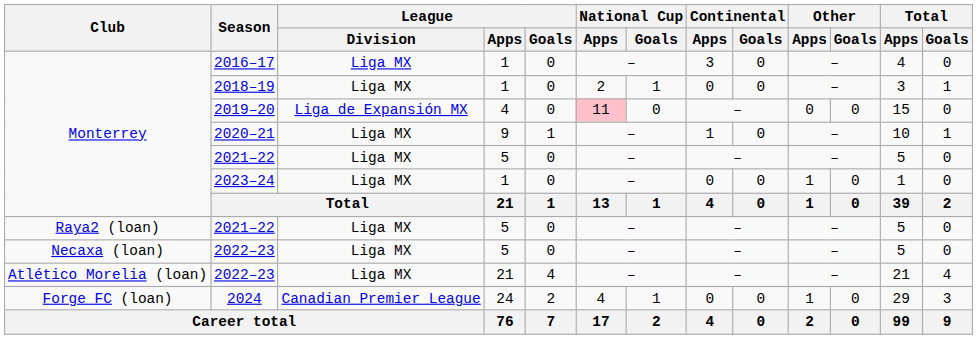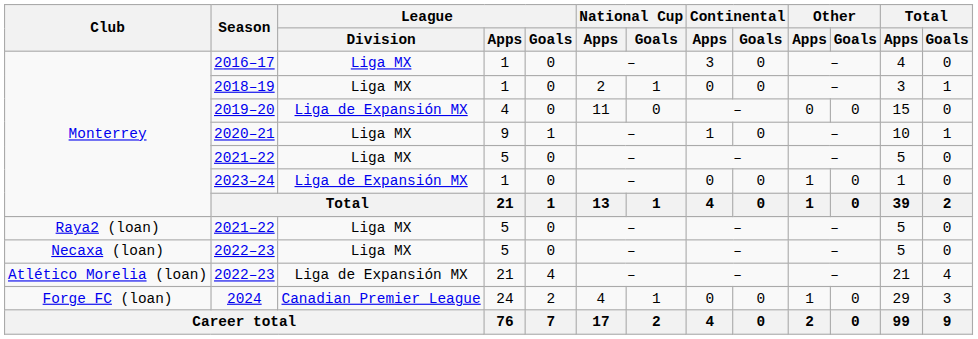 <table class="wikitable" style="text-align: center">
 <tr>
 <th rowspan="2">Club</th>
 <th rowspan="2">Season</th>
 <th colspan="3">League</th>
 <th colspan="2">National Cup</th>
 <th colspan="2">Continental</th>
 <th colspan="2">Other</th>
 <th colspan="2">Total</th>
 </tr>
 <tr>
 <th>Division</th>
 <th>Apps</th>
 <th>Goals</th>
 <th>Apps</th>
 <th>Goals</th>
 <th>Apps</th>
 <th>Goals</th>
 <th>Apps</th>
 <th>Goals</th>
 <th>Apps</th>
 <th>Goals</th>
 </tr>
 <tr>
 <td rowspan="7"><a href='#'>Monterrey</a></td>
 <td><a href='#'>2016–17</a></td>
 <td><a href='#'>Liga MX</a></td>
 <td>1</td>
 <td>0</td>
 <td colspan="2">–</td>
 <td>3</td>
 <td>0</td>
 <td colspan="2">–</td>
 <td>4</td>
 <td>0</td>
 </tr>
 <tr>
 <td><a href='#'>2018–19</a></td>
 <td>Liga MX</td>
 <td>1</td>
 <td>0</td>
 <td>2</td>
 <td>1</td>
 <td>0</td>
 <td>0</td>
 <td colspan="2">–</td>
 <td>3</td>
 <td>1</td>
 </tr>
 <tr>
 <td><a href='#'>2019–20</a></td>
 <td><a href='#'>Liga de Expansión MX</a></td>
 <td>4</td>
 <td>0</td>
-<td style="background: pink;">11</td>
+<td>11</td>
 <td>0</td>
 <td colspan="2">–</td>
 <td>0</td>
 <td>0</td>
 <td>15</td>
 <td>0</td>
 </tr>
 <tr>
 <td><a href='#'>2020–21</a></td>
 <td>Liga MX</td>
 <td>9</td>
 <td>1</td>
 <td colspan="2">–</td>
 <td>1</td>
 <td>0</td>
 <td colspan="2">–</td>
 <td>10</td>
 <td>1</td>
 </tr>
 <tr>
 <td><a href='#'>2021–22</a></td>
 <td>Liga MX</td>
 <td>5</td>
 <td>0</td>
 <td colspan="2">–</td>
 <td colspan="2">–</td>
 <td colspan="2">–</td>
 <td>5</td>
 <td>0</td>
 </tr>
 <tr>
 <td><a href='#'>2023–24</a></td>
-<td>Liga MX</td>
+<td><a href='#'>Liga de Expansión MX</a></td>
 <td>1</td>
 <td>0</td>
 <td colspan="2">–</td>
 <td>0</td>
 <td>0</td>
 <td>1</td>
 <td>0</td>
 <td>1</td>
 <td>0</td>
 </tr>
 <tr>
 <th colspan="2">Total</th>
 <th>21</th>
 <th>1</th>
 <th>13</th>
 <th>1</th>
 <th>4</th>
 <th>0</th>
 <th>1</th>
 <th>0</th>
 <th>39</th>
 <th>2</th>
 </tr>
 <tr>
 <td><a href='#'>Raya2</a> (loan)</td>
 <td><a href='#'>2021–22</a></td>
 <td>Liga MX</td>
 <td>5</td>
 <td>0</td>
 <td colspan="2">–</td>
 <td colspan="2">–</td>
 <td colspan="2">–</td>
 <td>5</td>
 <td>0</td>
 </tr>
 <tr>
 <td><a href='#'>Necaxa</a> (loan)</td>
 <td><a href='#'>2022–23</a></td>
 <td>Liga MX</td>
 <td>5</td>
 <td>0</td>
 <td colspan="2">–</td>
 <td colspan="2">–</td>
 <td colspan="2">–</td>
 <td>5</td>
 <td>0</td>
 </tr>
 <tr>
 <td><a href='#'>Atlético Morelia</a> (loan)</td>
 <td><a href='#'>2022–23</a></td>
-<td>Liga MX</td>
+<td>Liga de Expansión MX</td>
 <td>21</td>
 <td>4</td>
 <td colspan="2">–</td>
 <td colspan="2">–</td>
 <td colspan="2">–</td>
 <td>21</td>
 <td>4</td>
 </tr>
 <tr>
 <td><a href='#'>Forge FC</a> (loan)</td>
 <td><a href='#'>2024</a></td>
 <td><a href='#'>Canadian Premier League</a></td>
 <td>24</td>
 <td>2</td>
 <td>4</td>
 <td>1</td>
 <td>0</td>
 <td>0</td>
 <td>1</td>
 <td>0</td>
 <td>29</td>
 <td>3</td>
 </tr>
 <tr>
 <th colspan="3">Career total</th>
 <th>76</th>
 <th>7</th>
 <th>17</th>
 <th>2</th>
 <th>4</th>
 <th>0</th>
 <th>2</th>
 <th>0</th>
 <th>99</th>
 <th>9</th>
 </tr>
 </table>
